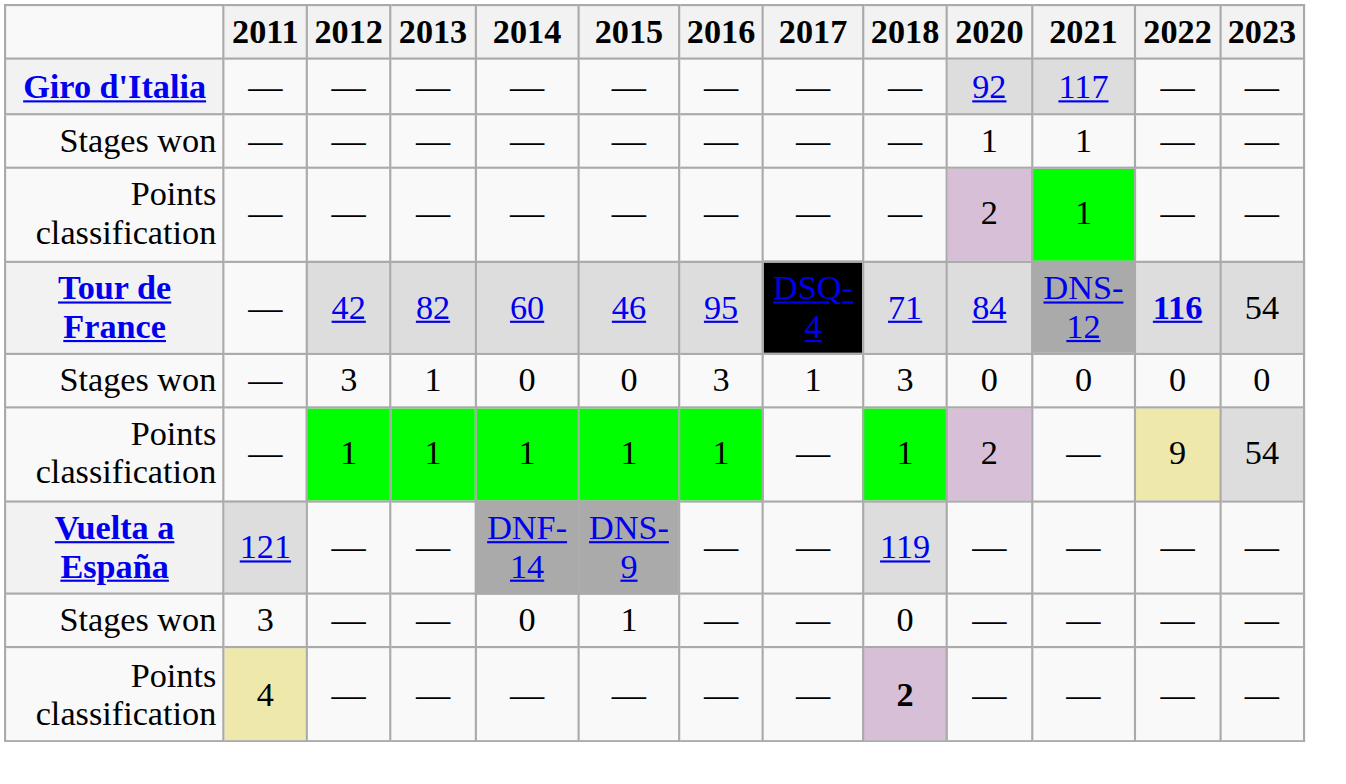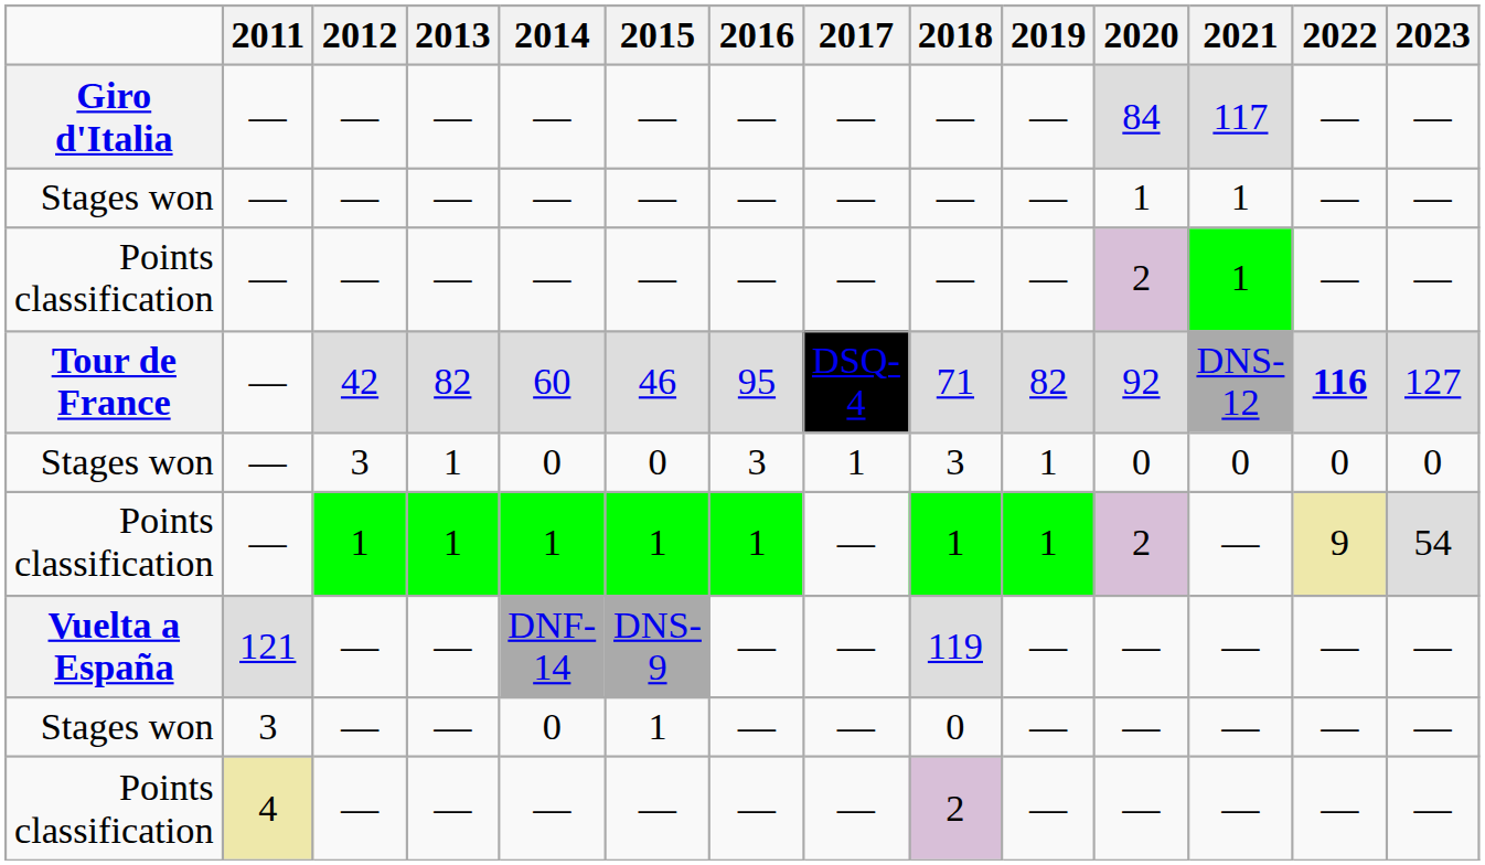 <table class="wikitable">
 <tr>
 <td></td>
 <th>2011</th>
 <th>2012</th>
 <th>2013</th>
 <th>2014</th>
 <th>2015</th>
 <th>2016</th>
 <th>2017</th>
 <th>2018</th>
+<th>2019</th>
 <th>2020</th>
 <th>2021</th>
 <th>2022</th>
 <th>2023</th>
 </tr>
 <tr style="text-align:center;">
 <th><a href='#'>Giro d'Italia</a></th>
 <td>—</td>
 <td>—</td>
 <td>—</td>
 <td>—</td>
 <td>—</td>
 <td>—</td>
 <td>—</td>
 <td>—</td>
-<td style="background:#DDDDDD;"><a href='#'>92</a></td>
+<td>—</td>
+<td style="background:#DDDDDD;"><a href='#'>84</a></td>
 <td style="background:#DDDDDD;"><a href='#'>117</a></td>
 <td>—</td>
 <td>—</td>
 </tr>
 <tr style="text-align:center;">
 <td style="text-align:right;">Stages won</td>
+<td>—</td>
 <td>—</td>
 <td>—</td>
 <td>—</td>
 <td>—</td>
 <td>—</td>
 <td>—</td>
 <td>—</td>
 <td>—</td>
 <td>1</td>
 <td>1</td>
 <td>—</td>
 <td>—</td>
 </tr>
 <tr style="text-align:center;">
 <td style="text-align:right;">Points classification</td>
 <td>—</td>
 <td>—</td>
 <td>—</td>
 <td>—</td>
 <td>—</td>
 <td>—</td>
 <td>—</td>
 <td>—</td>
+<td>—</td>
 <td style="background:#D8BFD8;">2</td>
 <td style="background:#00ff00;">1</td>
 <td>—</td>
 <td>—</td>
 </tr>
 <tr style="text-align:center;">
 <th><a href='#'>Tour de France</a></th>
 <td>—</td>
 <td style="background:#DDDDDD;"><a href='#'>42</a></td>
 <td style="background:#DDDDDD;"><a href='#'>82</a></td>
 <td style="background:#DDDDDD;"><a href='#'>60</a></td>
 <td style="background:#DDDDDD;"><a href='#'>46</a></td>
 <td style="background:#DDDDDD;"><a href='#'>95</a></td>
 <td style="background:#000000; color:white;"><a href='#'><span>DSQ-4</span></a></td>
 <td style="background:#DDDDDD;"><a href='#'>71</a></td>
-<td style="background:#DDDDDD;"><a href='#'>84</a></td>
+<td style="background:#DDDDDD;"><a href='#'>82</a></td>
+<td style="background:#DDDDDD;"><a href='#'>92</a></td>
 <td style="background:#AAAAAA;"><a href='#'>DNS-12</a></td>
 <td style="background:#DDDDDD;"><strong><a href='#'>116</a></strong></td>
-<td style="background:#DDDDDD;">54</td>
+<td style="background:#DDDDDD;"><a href='#'>127</a></td>
 </tr>
 <tr style="text-align:center;">
 <td style="text-align:right;">Stages won</td>
 <td>—</td>
 <td>3</td>
 <td>1</td>
 <td>0</td>
 <td>0</td>
 <td>3</td>
 <td>1</td>
 <td>3</td>
+<td>1</td>
 <td>0</td>
 <td>0</td>
 <td>0</td>
 <td>0</td>
 </tr>
 <tr style="text-align:center;">
 <td style="text-align:right;">Points classification</td>
 <td>—</td>
 <td style="background:#00ff00;">1</td>
 <td style="background:#00ff00;">1</td>
 <td style="background:#00ff00;">1</td>
 <td style="background:#00ff00;">1</td>
 <td style="background:#00ff00;">1</td>
 <td>—</td>
+<td style="background:#00ff00;">1</td>
 <td style="background:#00ff00;">1</td>
 <td style="background:#D8BFD8;">2</td>
 <td>—</td>
 <td style="background:#EEE8AA;">9</td>
 <td style="background:#DDDDDD;">54</td>
 </tr>
 <tr style="text-align:center;">
 <th><a href='#'>Vuelta a España</a></th>
 <td style="background:#DDDDDD;"><a href='#'>121</a></td>
 <td>—</td>
 <td>—</td>
 <td style="background:#AAAAAA;"><a href='#'>DNF-14</a></td>
 <td style="background:#AAAAAA;"><a href='#'>DNS-9</a></td>
 <td>—</td>
 <td>—</td>
 <td style="background:#DDDDDD;"><a href='#'>119</a></td>
 <td>—</td>
 <td>—</td>
 <td>—</td>
 <td>—</td>
+<td>—</td>
 </tr>
 <tr style="text-align:center;">
 <td style="text-align:right;">Stages won</td>
 <td>3</td>
 <td>—</td>
 <td>—</td>
 <td>0</td>
 <td>1</td>
 <td>—</td>
 <td>—</td>
 <td>0</td>
 <td>—</td>
 <td>—</td>
 <td>—</td>
 <td>—</td>
+<td>—</td>
 </tr>
 <tr style="text-align:center;">
 <td style="text-align:right;">Points classification</td>
 <td style="background:#EEE8AA;">4</td>
 <td>—</td>
 <td>—</td>
 <td>—</td>
 <td>—</td>
 <td>—</td>
 <td>—</td>
-<td style="background:#D8BFD8;"><strong>2</strong></td>
+<td style="background:#D8BFD8;">2</td>
+<td>—</td>
 <td>—</td>
 <td>—</td>
 <td>—</td>
 <td>—</td>
 </tr>
 </table>
